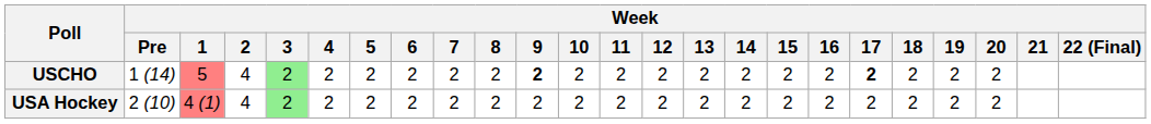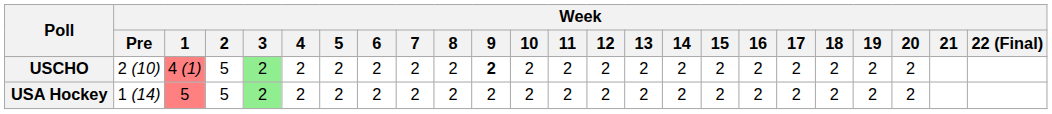 <table class="wikitable" style="white-space:nowrap;">
 <tr>
 <th scope="col" width="100" rowspan="2">Poll</th>
 <th colspan="23">Week</th>
 </tr>
 <tr>
 <th scope="col" width="30">Pre</th>
 <th scope="col" width="30">1</th>
 <th scope="col" width="30">2</th>
 <th scope="col" width="30">3</th>
 <th scope="col" width="30">4</th>
 <th scope="col" width="30">5</th>
 <th scope="col" width="30">6</th>
 <th scope="col" width="30">7</th>
 <th scope="col" width="30">8</th>
 <th scope="col" width="30">9</th>
 <th scope="col" width="30">10</th>
 <th scope="col" width="30">11</th>
 <th scope="col" width="30">12</th>
 <th scope="col" width="30">13</th>
 <th scope="col" width="30">14</th>
 <th scope="col" width="30">15</th>
 <th scope="col" width="30">16</th>
 <th scope="col" width="30">17</th>
 <th scope="col" width="30">18</th>
 <th scope="col" width="30">19</th>
 <th scope="col" width="30">20</th>
 <th scope="col" width="30">21</th>
 <th scope="col" width="30">22 (Final)</th>
 </tr>
 <tr style="text-align:center;">
 <th>USCHO</th>
-<td bgcolor=FFFFFF>1 <em>(14)</em></td>
-<td bgcolor=FF8080>5</td>
-<td bgcolor=FFFFFF>4</td>
+<td bgcolor=FFFFFF>2 <em>(10)</em></td>
+<td bgcolor=FF8080>4 <em>(1)</em></td>
+<td bgcolor=FFFFFF>5</td>
 <td bgcolor=90EE90>2</td>
 <td bgcolor=FFFFFF>2</td>
 <td bgcolor=FFFFFF>2</td>
 <td bgcolor=FFFFFF>2</td>
 <td bgcolor=FFFFFF>2</td>
 <td bgcolor=FFFFFF>2</td>
 <td bgcolor=FFFFFF><strong>2</strong></td>
 <td bgcolor=FFFFFF>2</td>
 <td bgcolor=FFFFFF>2</td>
 <td bgcolor=FFFFFF>2</td>
 <td bgcolor=FFFFFF>2</td>
 <td bgcolor=FFFFFF>2</td>
 <td bgcolor=FFFFFF>2</td>
 <td bgcolor=FFFFFF>2</td>
-<td bgcolor=FFFFFF><strong>2</strong></td>
+<td bgcolor=FFFFFF>2</td>
 <td bgcolor=FFFFFF>2</td>
 <td bgcolor=FFFFFF>2</td>
 <td bgcolor=FFFFFF>2</td>
 <td bgcolor=FFFFFF></td>
 <td bgcolor=FFFFFF></td>
 </tr>
 <tr style="text-align:center;">
 <th>USA Hockey</th>
-<td bgcolor=FFFFFF>2 <em>(10)</em></td>
-<td bgcolor=FF8080>4 <em>(1)</em></td>
-<td bgcolor=FFFFFF>4</td>
+<td bgcolor=FFFFFF>1 <em>(14)</em></td>
+<td bgcolor=FF8080>5</td>
+<td bgcolor=FFFFFF>5</td>
 <td bgcolor=90EE90>2</td>
 <td bgcolor=FFFFFF>2</td>
 <td bgcolor=FFFFFF>2</td>
 <td bgcolor=FFFFFF>2</td>
 <td bgcolor=FFFFFF>2</td>
 <td bgcolor=FFFFFF>2</td>
 <td bgcolor=FFFFFF>2</td>
 <td bgcolor=FFFFFF>2</td>
 <td bgcolor=FFFFFF>2</td>
 <td bgcolor=FFFFFF>2</td>
 <td bgcolor=FFFFFF>2</td>
 <td bgcolor=FFFFFF>2</td>
 <td bgcolor=FFFFFF>2</td>
 <td bgcolor=FFFFFF>2</td>
 <td bgcolor=FFFFFF>2</td>
 <td bgcolor=FFFFFF>2</td>
 <td bgcolor=FFFFFF>2</td>
 <td bgcolor=FFFFFF>2</td>
 <td bgcolor=FFFFFF></td>
 <td bgcolor=FFFFFF></td>
 </tr>
 </table>
